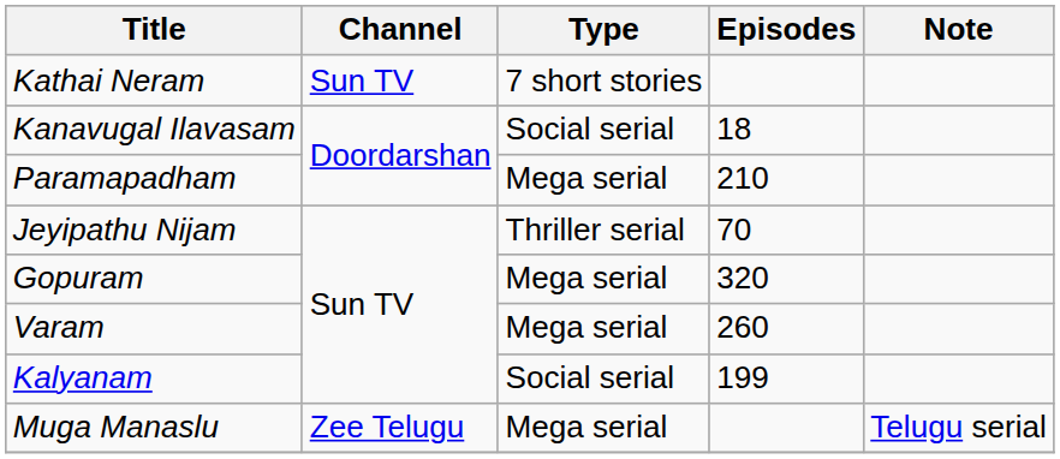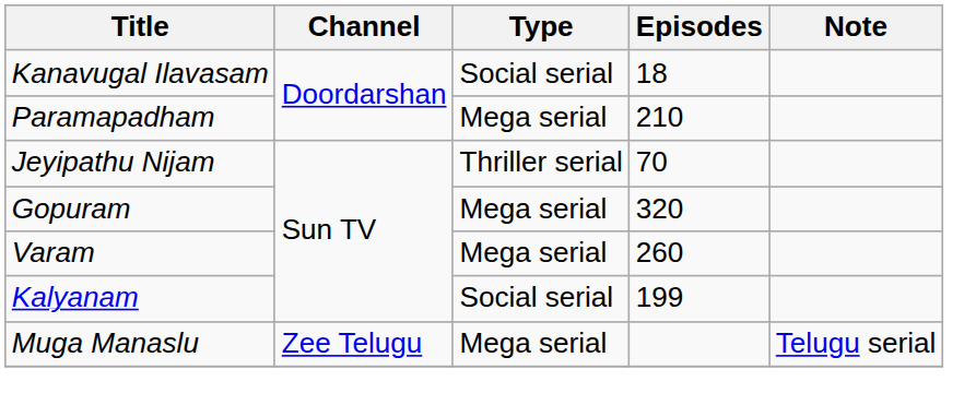 <table class="wikitable sortable">
 <tr>
 <th>Title</th>
 <th>Channel</th>
 <th>Type</th>
 <th>Episodes</th>
 <th class="unsortable">Note</th>
-</tr>
-<tr>
-<td><em>Kathai Neram</em></td>
-<td><a href='#'>Sun TV</a></td>
-<td>7 short stories</td>
-<td></td>
-<td></td>
 </tr>
 <tr>
 <td><em>Kanavugal Ilavasam</em></td>
 <td rowspan="2"><a href='#'>Doordarshan</a></td>
 <td>Social serial</td>
 <td>18</td>
 <td></td>
 </tr>
 <tr>
 <td><em>Paramapadham</em></td>
 <td>Mega serial</td>
 <td>210</td>
 <td></td>
 </tr>
 <tr>
 <td><em>Jeyipathu Nijam</em></td>
 <td rowspan="4">Sun TV</td>
 <td>Thriller serial</td>
 <td>70</td>
 <td></td>
 </tr>
 <tr>
 <td><em>Gopuram</em></td>
 <td>Mega serial</td>
 <td>320</td>
 <td></td>
 </tr>
 <tr>
 <td><em>Varam</em></td>
 <td>Mega serial</td>
 <td>260</td>
 <td></td>
 </tr>
 <tr>
 <td><em><a href='#'>Kalyanam</a></em></td>
 <td>Social serial</td>
 <td>199</td>
 </tr>
 <tr>
 <td><em>Muga Manaslu</em></td>
 <td><a href='#'>Zee Telugu</a></td>
 <td>Mega serial</td>
 <td></td>
 <td><a href='#'>Telugu</a> serial</td>
 </tr>
 <tr>
 </tr>
 </table>
